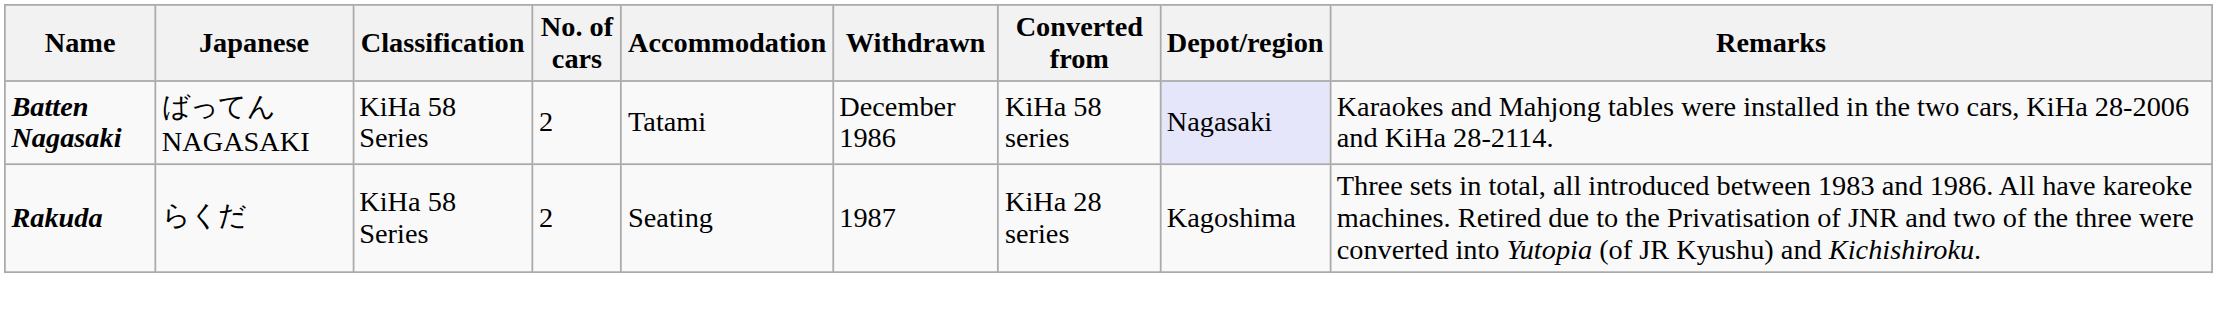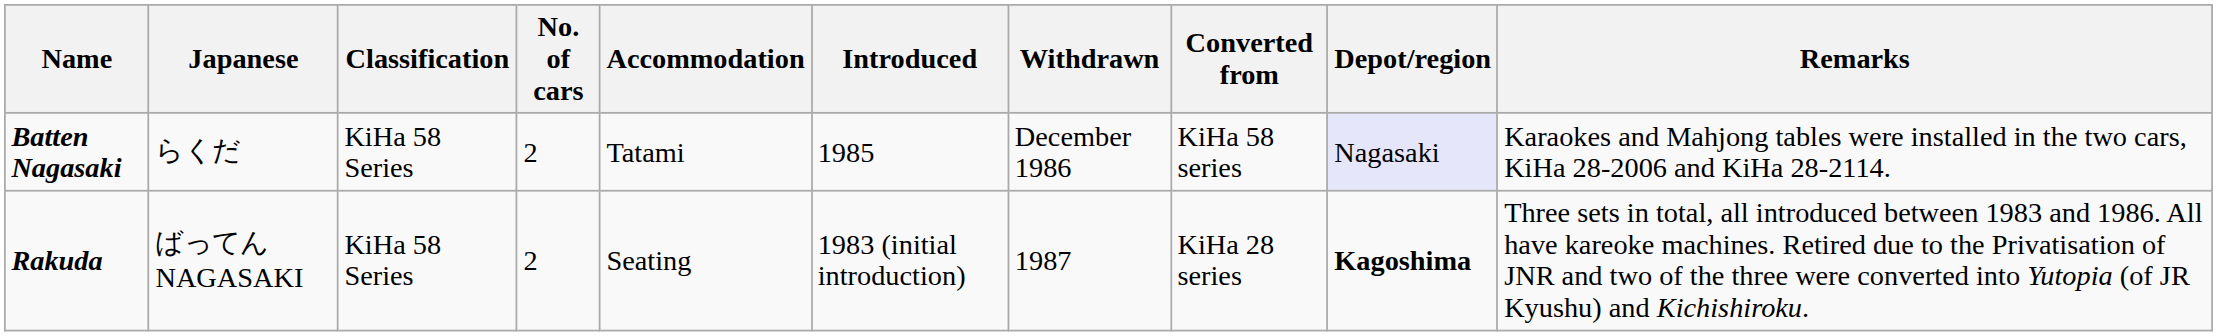 <table class="wikitable">
 <tr>
 <th>Name</th>
 <th>Japanese</th>
 <th>Classification</th>
 <th>No. of cars</th>
 <th>Accommodation</th>
+<th>Introduced</th>
 <th>Withdrawn</th>
 <th>Converted from</th>
 <th>Depot/region</th>
 <th>Remarks</th>
 </tr>
 <tr>
 <td><strong><em>Batten Nagasaki</em></strong></td>
-<td>ばってんNAGASAKI</td>
+<td>らくだ</td>
 <td>KiHa 58 Series</td>
 <td>2</td>
 <td>Tatami</td>
+<td>1985</td>
 <td>December 1986</td>
 <td>KiHa 58 series</td>
 <td style="background: lavender;">Nagasaki</td>
 <td>Karaokes and Mahjong tables were installed in the two cars, KiHa 28-2006 and KiHa 28-2114.</td>
 </tr>
 <tr>
 <td><strong><em>Rakuda</em></strong></td>
-<td>らくだ</td>
+<td>ばってんNAGASAKI</td>
 <td>KiHa 58 Series</td>
 <td>2</td>
 <td>Seating</td>
+<td>1983 (initial introduction)</td>
 <td>1987</td>
 <td>KiHa 28 series</td>
-<td>Kagoshima</td>
+<td><strong>Kagoshima</strong></td>
 <td>Three sets in total, all introduced between 1983 and 1986. All have kareoke machines. Retired due to the Privatisation of JNR and two of the three were converted into <em>Yutopia</em> (of JR Kyushu) and <em>Kichishiroku</em>.</td>
 </tr>
 </table>
